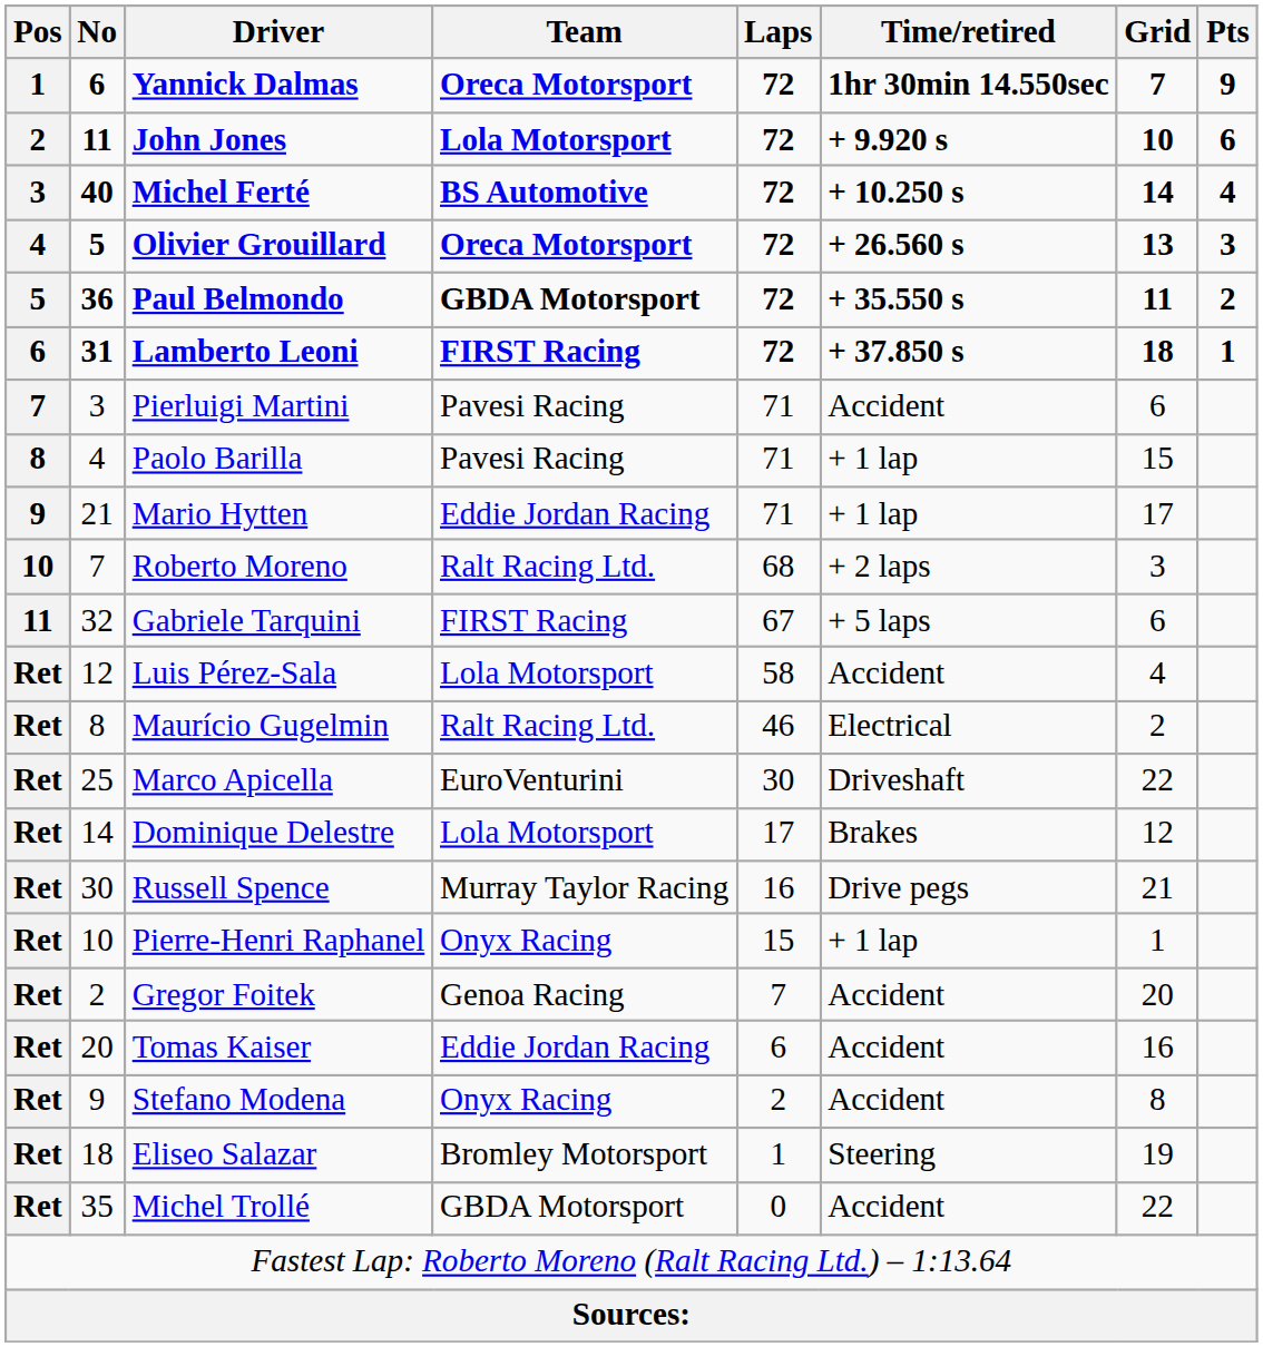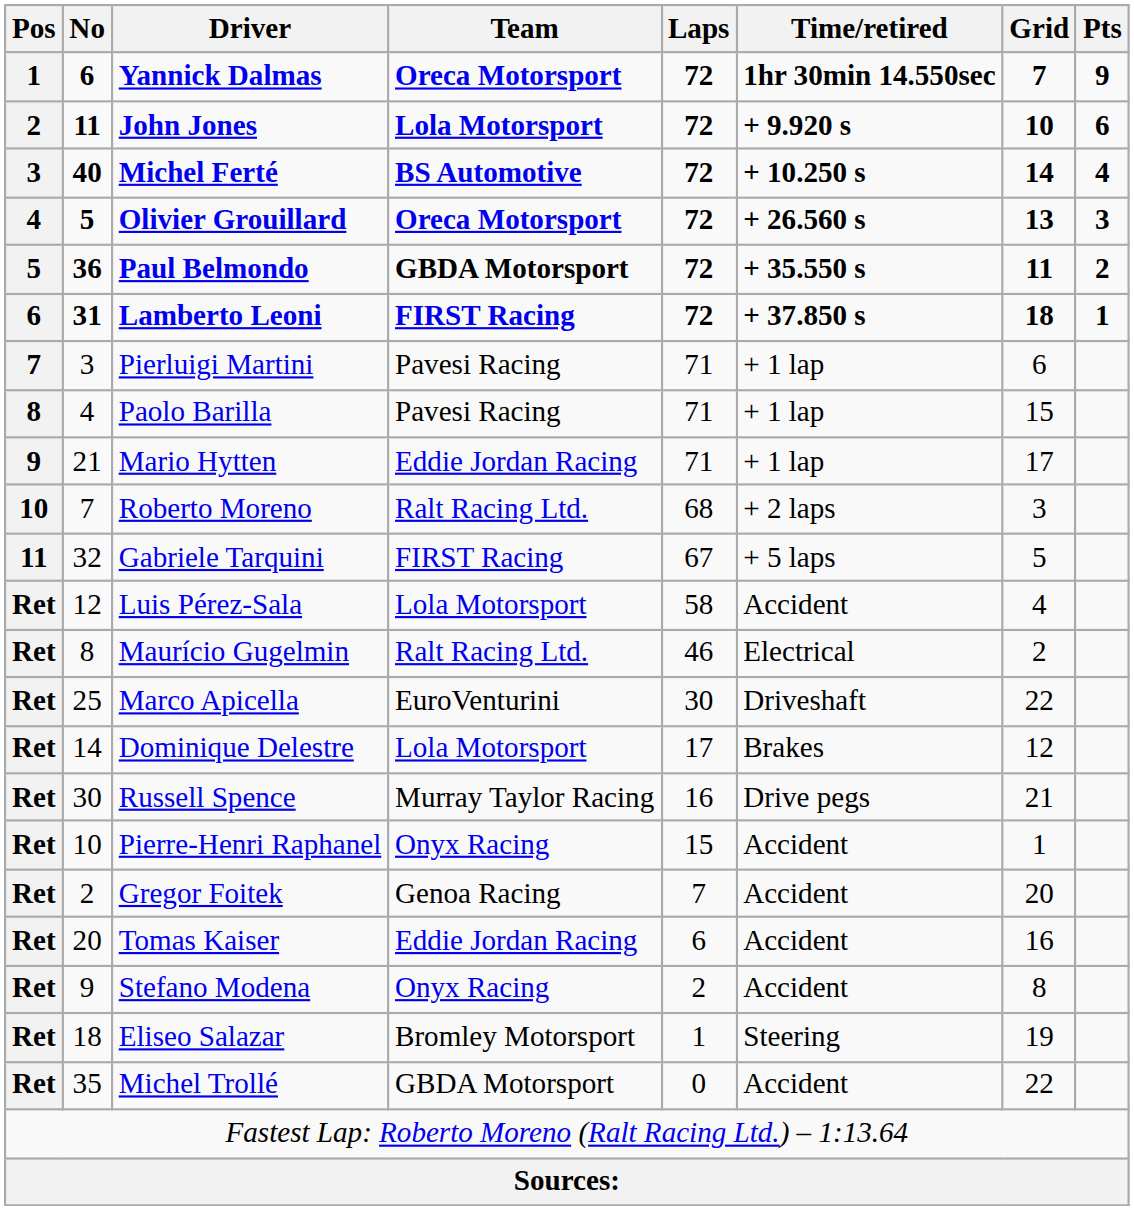 <table class="wikitable" style="font-size: 85%;">
 <tr>
 <th>Pos</th>
 <th>No</th>
 <th>Driver</th>
 <th>Team</th>
 <th>Laps</th>
 <th>Time/retired</th>
 <th>Grid</th>
 <th>Pts</th>
 </tr>
 <tr>
 <th>1</th>
 <td align="center"><strong>6</strong></td>
 <td> <strong><a href='#'>Yannick Dalmas</a></strong></td>
 <td><strong><a href='#'>Oreca Motorsport</a></strong></td>
 <td align="center"><strong>72</strong></td>
 <td><strong>1hr 30min 14.550sec</strong></td>
 <td align="center"><strong>7</strong></td>
 <td align="center"><strong>9</strong></td>
 </tr>
 <tr>
 <th>2</th>
 <td align="center"><strong>11</strong></td>
 <td> <strong><a href='#'>John Jones</a></strong></td>
 <td><strong><a href='#'>Lola Motorsport</a></strong></td>
 <td align="center"><strong>72</strong></td>
 <td><strong>+ 9.920 s</strong></td>
 <td align="center"><strong>10</strong></td>
 <td align="center"><strong>6</strong></td>
 </tr>
 <tr>
 <th>3</th>
 <td align="center"><strong>40</strong></td>
 <td> <strong><a href='#'>Michel Ferté</a></strong></td>
 <td><strong><a href='#'>BS Automotive</a></strong></td>
 <td align="center"><strong>72</strong></td>
 <td><strong>+ 10.250 s</strong></td>
 <td align="center"><strong>14</strong></td>
 <td align="center"><strong>4</strong></td>
 </tr>
 <tr>
 <th>4</th>
 <td align="center"><strong>5</strong></td>
 <td> <strong><a href='#'>Olivier Grouillard</a></strong></td>
 <td><strong><a href='#'>Oreca Motorsport</a></strong></td>
 <td align="center"><strong>72</strong></td>
 <td><strong>+ 26.560 s</strong></td>
 <td align="center"><strong>13</strong></td>
 <td align="center"><strong>3</strong></td>
 </tr>
 <tr>
 <th>5</th>
 <td align="center"><strong>36</strong></td>
 <td> <strong><a href='#'>Paul Belmondo</a></strong></td>
 <td><strong>GBDA Motorsport</strong></td>
 <td align="center"><strong>72</strong></td>
 <td><strong>+ 35.550 s</strong></td>
 <td align="center"><strong>11</strong></td>
 <td align="center"><strong>2</strong></td>
 </tr>
 <tr>
 <th>6</th>
 <td align="center"><strong>31</strong></td>
 <td> <strong><a href='#'>Lamberto Leoni</a></strong></td>
 <td><strong><a href='#'>FIRST Racing</a></strong></td>
 <td align="center"><strong>72</strong></td>
 <td><strong>+ 37.850 s</strong></td>
 <td align="center"><strong>18</strong></td>
 <td align="center"><strong>1</strong></td>
 </tr>
 <tr>
 <th>7</th>
 <td style="text-align:center;">3</td>
 <td> <a href='#'>Pierluigi Martini</a></td>
 <td>Pavesi Racing</td>
 <td style="text-align:center;">71</td>
-<td>Accident</td>
+<td>+ 1 lap</td>
 <td style="text-align:center;">6</td>
 <td></td>
 </tr>
 <tr>
 <th>8</th>
 <td style="text-align:center;">4</td>
 <td> <a href='#'>Paolo Barilla</a></td>
 <td>Pavesi Racing</td>
 <td style="text-align:center;">71</td>
 <td>+ 1 lap</td>
 <td style="text-align:center;">15</td>
 <td></td>
 </tr>
 <tr>
 <th>9</th>
 <td style="text-align:center;">21</td>
 <td> <a href='#'>Mario Hytten</a></td>
 <td><a href='#'>Eddie Jordan Racing</a></td>
 <td style="text-align:center;">71</td>
 <td>+ 1 lap</td>
 <td style="text-align:center;">17</td>
 <td></td>
 </tr>
 <tr>
 <th>10</th>
 <td style="text-align:center;">7</td>
 <td> <a href='#'>Roberto Moreno</a></td>
 <td><a href='#'>Ralt Racing Ltd.</a></td>
 <td style="text-align:center;">68</td>
 <td>+ 2 laps</td>
 <td style="text-align:center;">3</td>
 <td></td>
 </tr>
 <tr>
 <th>11</th>
 <td style="text-align:center;">32</td>
 <td> <a href='#'>Gabriele Tarquini</a></td>
 <td><a href='#'>FIRST Racing</a></td>
 <td style="text-align:center;">67</td>
 <td>+ 5 laps</td>
-<td style="text-align:center;">6</td>
+<td style="text-align:center;">5</td>
 <td></td>
 </tr>
 <tr>
 <th>Ret</th>
 <td style="text-align:center;">12</td>
 <td> <a href='#'>Luis Pérez-Sala</a></td>
 <td><a href='#'>Lola Motorsport</a></td>
 <td style="text-align:center;">58</td>
 <td>Accident</td>
 <td style="text-align:center;">4</td>
 <td></td>
 </tr>
 <tr>
 <th>Ret</th>
 <td style="text-align:center;">8</td>
 <td> <a href='#'>Maurício Gugelmin</a></td>
 <td><a href='#'>Ralt Racing Ltd.</a></td>
 <td style="text-align:center;">46</td>
 <td>Electrical</td>
 <td style="text-align:center;">2</td>
 <td></td>
 </tr>
 <tr>
 <th>Ret</th>
 <td style="text-align:center;">25</td>
 <td> <a href='#'>Marco Apicella</a></td>
 <td>EuroVenturini</td>
 <td style="text-align:center;">30</td>
 <td>Driveshaft</td>
 <td style="text-align:center;">22</td>
 <td></td>
 </tr>
 <tr>
 <th>Ret</th>
 <td style="text-align:center;">14</td>
 <td> <a href='#'>Dominique Delestre</a></td>
 <td><a href='#'>Lola Motorsport</a></td>
 <td style="text-align:center;">17</td>
 <td>Brakes</td>
 <td style="text-align:center;">12</td>
 <td></td>
 </tr>
 <tr>
 <th>Ret</th>
 <td style="text-align:center;">30</td>
 <td> <a href='#'>Russell Spence</a></td>
 <td>Murray Taylor Racing</td>
 <td style="text-align:center;">16</td>
 <td>Drive pegs</td>
 <td style="text-align:center;">21</td>
 <td></td>
 </tr>
 <tr>
 <th>Ret</th>
 <td style="text-align:center;">10</td>
 <td> <a href='#'>Pierre-Henri Raphanel</a></td>
 <td><a href='#'>Onyx Racing</a></td>
 <td style="text-align:center;">15</td>
-<td>+ 1 lap</td>
+<td>Accident</td>
 <td style="text-align:center;">1</td>
 <td></td>
 </tr>
 <tr>
 <th>Ret</th>
 <td style="text-align:center;">2</td>
 <td> <a href='#'>Gregor Foitek</a></td>
 <td>Genoa Racing</td>
 <td style="text-align:center;">7</td>
 <td>Accident</td>
 <td style="text-align:center;">20</td>
 <td></td>
 </tr>
 <tr>
 <th>Ret</th>
 <td style="text-align:center;">20</td>
 <td> <a href='#'>Tomas Kaiser</a></td>
 <td><a href='#'>Eddie Jordan Racing</a></td>
 <td style="text-align:center;">6</td>
 <td>Accident</td>
 <td style="text-align:center;">16</td>
 <td></td>
 </tr>
 <tr>
 <th>Ret</th>
 <td style="text-align:center;">9</td>
 <td> <a href='#'>Stefano Modena</a></td>
 <td><a href='#'>Onyx Racing</a></td>
 <td style="text-align:center;">2</td>
 <td>Accident</td>
 <td style="text-align:center;">8</td>
 <td></td>
 </tr>
 <tr>
 <th>Ret</th>
 <td style="text-align:center;">18</td>
 <td> <a href='#'>Eliseo Salazar</a></td>
 <td>Bromley Motorsport</td>
 <td style="text-align:center;">1</td>
 <td>Steering</td>
 <td style="text-align:center;">19</td>
 <td></td>
 </tr>
 <tr>
 <th>Ret</th>
 <td style="text-align:center;">35</td>
 <td> <a href='#'>Michel Trollé</a></td>
 <td>GBDA Motorsport</td>
 <td style="text-align:center;">0</td>
 <td>Accident</td>
 <td style="text-align:center;">22</td>
 <td></td>
 </tr>
 <tr>
 <td colspan="9" style="text-align:center;"><em>Fastest Lap: <a href='#'>Roberto Moreno</a> (<a href='#'>Ralt Racing Ltd.</a>) – 1:13.64</em></td>
 </tr>
 <tr>
 <th colspan="9">Sources:</th>
 </tr>
 <tr>
 </tr>
 </table>
